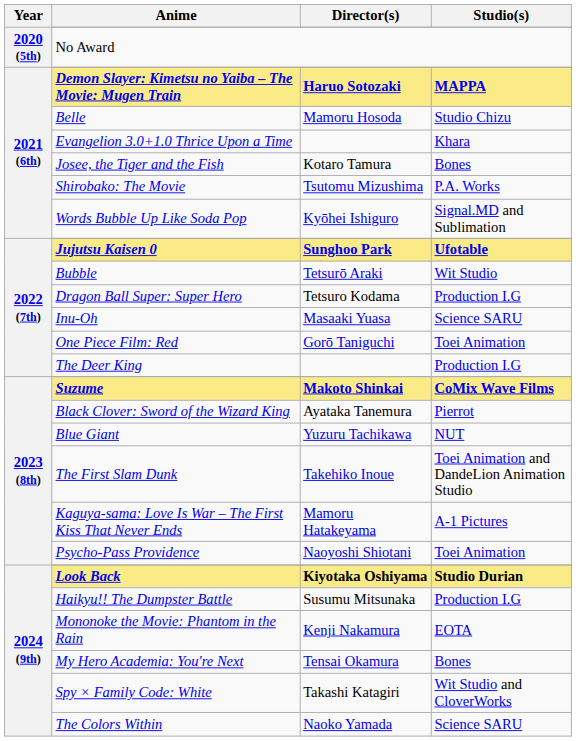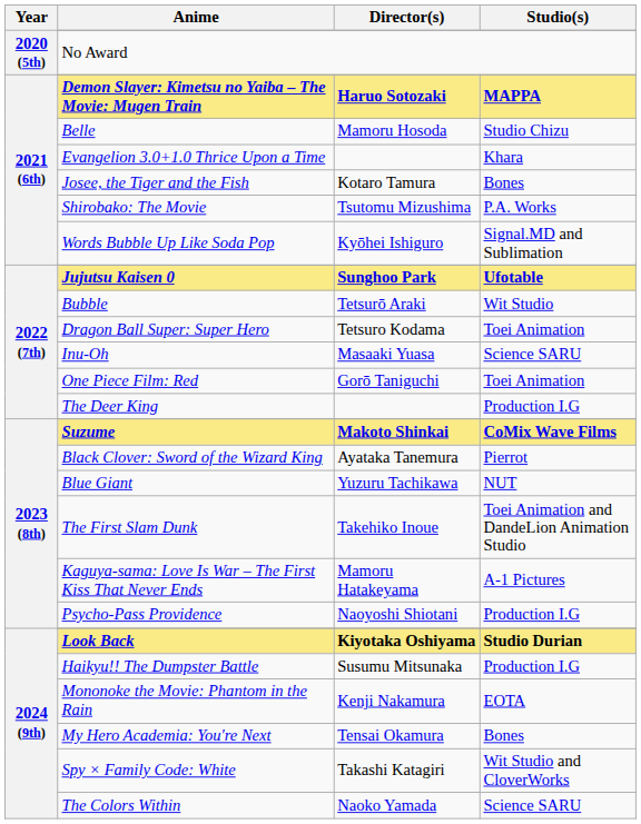 <table class="wikitable" style="width:100%;">
 <tr>
 <th style="width:8%;">Year</th>
 <th style="width:41.5%;">Anime</th>
 <th style="width:22%;">Director(s)</th>
 <th style="width:23.5%;">Studio(s)</th>
 </tr>
 <tr>
 <th rowspan="2" style="text-align:center;"><a href='#'>2020</a><br><small>(<a href='#'>5th</a>)</small></th>
 </tr>
 <tr>
 <td colspan="3">No Award</td>
 </tr>
 <tr>
 <th rowspan="7" style="text-align:center;"><a href='#'>2021</a><br><small>(<a href='#'>6th</a>)</small></th>
 </tr>
 <tr style="background:#FAEB86">
 <td><strong><em><a href='#'>Demon Slayer: Kimetsu no Yaiba – The Movie: Mugen Train</a></em></strong></td>
 <td><strong><a href='#'>Haruo Sotozaki</a></strong></td>
 <td><a href='#'><strong>MAPPA</strong></a></td>
 </tr>
 <tr>
 <td><em><a href='#'>Belle</a></em></td>
 <td><a href='#'>Mamoru Hosoda</a></td>
 <td><a href='#'>Studio Chizu</a></td>
 </tr>
 <tr>
 <td><em><a href='#'>Evangelion 3.0+1.0 Thrice Upon a Time</a></em></td>
 <td></td>
 <td><a href='#'>Khara</a></td>
 </tr>
 <tr>
 <td><em><a href='#'>Josee, the Tiger and the Fish</a></em></td>
 <td>Kotaro Tamura</td>
 <td><a href='#'>Bones</a></td>
 </tr>
 <tr>
 <td><em><a href='#'>Shirobako: The Movie</a></em></td>
 <td><a href='#'>Tsutomu Mizushima</a></td>
 <td><a href='#'>P.A. Works</a></td>
 </tr>
 <tr>
 <td><em><a href='#'>Words Bubble Up Like Soda Pop</a></em></td>
 <td><a href='#'>Kyōhei Ishiguro</a></td>
 <td><a href='#'>Signal.MD</a> and Sublimation</td>
 </tr>
 <tr>
 <th rowspan="7" style="text-align:center;"><a href='#'>2022</a><br><small>(<a href='#'>7th</a>)</small></th>
 </tr>
 <tr style="background:#FAEB86">
 <td><strong><em><a href='#'>Jujutsu Kaisen 0</a></em></strong></td>
 <td><a href='#'><strong>Sunghoo Park</strong></a></td>
 <td><strong><a href='#'>Ufotable</a></strong></td>
 </tr>
 <tr>
 <td><em><a href='#'>Bubble</a></em></td>
 <td><a href='#'>Tetsurō Araki</a></td>
 <td><a href='#'>Wit Studio</a></td>
 </tr>
 <tr>
 <td><em><a href='#'>Dragon Ball Super: Super Hero</a></em></td>
 <td>Tetsuro Kodama</td>
-<td><a href='#'>Production I.G</a></td>
+<td><a href='#'>Toei Animation</a></td>
 </tr>
 <tr>
 <td><em><a href='#'>Inu-Oh</a></em></td>
 <td><a href='#'>Masaaki Yuasa</a></td>
 <td><a href='#'>Science SARU</a></td>
 </tr>
 <tr>
 <td><em><a href='#'>One Piece Film: Red</a></em></td>
 <td><a href='#'>Gorō Taniguchi</a></td>
 <td><a href='#'>Toei Animation</a></td>
 </tr>
 <tr>
 <td><em><a href='#'>The Deer King</a></em></td>
 <td></td>
 <td><a href='#'>Production I.G</a></td>
 </tr>
 <tr>
 <th rowspan="7" style="text-align:center;"><a href='#'>2023</a><br><small>(<a href='#'>8th</a>)</small></th>
 </tr>
 <tr style="background:#FAEB86">
 <td><strong><em><a href='#'>Suzume</a></em></strong></td>
 <td><strong><a href='#'>Makoto Shinkai</a></strong></td>
 <td><strong><a href='#'>CoMix Wave Films</a></strong></td>
 </tr>
 <tr>
 <td><em><a href='#'>Black Clover: Sword of the Wizard King</a></em></td>
 <td>Ayataka Tanemura</td>
 <td><a href='#'>Pierrot</a></td>
 </tr>
 <tr>
 <td><em><a href='#'>Blue Giant</a></em></td>
 <td><a href='#'>Yuzuru Tachikawa</a></td>
 <td><a href='#'>NUT</a></td>
 </tr>
 <tr>
 <td><em><a href='#'>The First Slam Dunk</a></em></td>
 <td><a href='#'>Takehiko Inoue</a></td>
 <td><a href='#'>Toei Animation</a> and DandeLion Animation Studio</td>
 </tr>
 <tr>
 <td><em><a href='#'>Kaguya-sama: Love Is War – The First Kiss That Never Ends</a></em></td>
 <td><a href='#'>Mamoru Hatakeyama</a></td>
 <td><a href='#'>A-1 Pictures</a></td>
 </tr>
 <tr>
 <td><em><a href='#'>Psycho-Pass Providence</a></em></td>
 <td><a href='#'>Naoyoshi Shiotani</a></td>
-<td><a href='#'>Toei Animation</a></td>
+<td><a href='#'>Production I.G</a></td>
 </tr>
 <tr>
 <th rowspan="7" style="text-align:center;"><a href='#'>2024</a><br><small>(<a href='#'>9th</a>)</small></th>
 </tr>
 <tr style="background:#FAEB86;">
 <td><strong><em><a href='#'>Look Back</a></em></strong></td>
 <td><strong>Kiyotaka Oshiyama</strong></td>
 <td><strong>Studio Durian</strong></td>
 </tr>
 <tr>
 <td><em><a href='#'>Haikyu!! The Dumpster Battle</a></em></td>
 <td>Susumu Mitsunaka</td>
 <td><a href='#'>Production I.G</a></td>
 </tr>
 <tr>
 <td><em><a href='#'>Mononoke the Movie: Phantom in the Rain</a></em></td>
 <td><a href='#'>Kenji Nakamura</a></td>
 <td><a href='#'>EOTA</a></td>
 </tr>
 <tr>
 <td><em><a href='#'>My Hero Academia: You're Next</a></em></td>
 <td><a href='#'>Tensai Okamura</a></td>
 <td><a href='#'>Bones</a></td>
 </tr>
 <tr>
 <td><em><a href='#'>Spy × Family Code: White</a></em></td>
 <td>Takashi Katagiri</td>
 <td><a href='#'>Wit Studio</a> and <a href='#'>CloverWorks</a></td>
 </tr>
 <tr>
 <td><em><a href='#'>The Colors Within</a></em></td>
 <td><a href='#'>Naoko Yamada</a></td>
 <td><a href='#'>Science SARU</a></td>
 </tr>
 </table>
